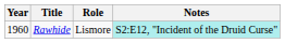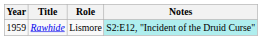 <table class="wikitable">
 <tr>
 <th>Year</th>
 <th>Title</th>
 <th>Role</th>
 <th>Notes</th>
 </tr>
 <tr>
-<td>1960</td>
+<td>1959</td>
 <td><em><a href='#'>Rawhide</a></em></td>
 <td>Lismore</td>
 <td style="background: paleturquoise;">S2:E12, "Incident of the Druid Curse"</td>
 </tr>
 </table>
